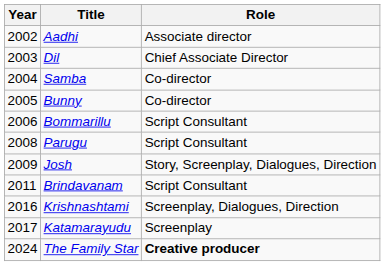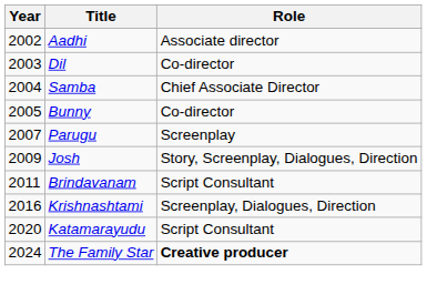 <table class ="wikitable sortable">
 <tr>
 <th scope="col">Year</th>
 <th scope="col">Title</th>
 <th scope="col" class ="unsortable">Role</th>
 </tr>
 <tr>
 <td>2002</td>
 <td><em><a href='#'>Aadhi</a></em></td>
 <td>Associate director</td>
 </tr>
 <tr>
 <td>2003</td>
 <td><em><a href='#'>Dil</a></em></td>
-<td>Chief Associate Director</td>
+<td>Co-director</td>
 </tr>
 <tr>
 <td>2004</td>
 <td><em><a href='#'>Samba</a></em></td>
-<td>Co-director</td>
+<td>Chief Associate Director</td>
 </tr>
 <tr>
 <td>2005</td>
 <td><em><a href='#'>Bunny</a></em></td>
 <td>Co-director</td>
 </tr>
 <tr>
-<td>2006</td>
-<td><em><a href='#'>Bommarillu</a></em></td>
-<td>Script Consultant</td>
-</tr>
-<tr>
-<td>2008</td>
+<td>2007</td>
 <td><em><a href='#'>Parugu</a></em></td>
-<td>Script Consultant</td>
+<td>Screenplay</td>
 </tr>
 <tr>
 <td>2009</td>
 <td><em><a href='#'>Josh</a></em></td>
 <td>Story, Screenplay, Dialogues, Direction</td>
 </tr>
 <tr>
 <td>2011</td>
 <td><em><a href='#'>Brindavanam</a></em></td>
 <td>Script Consultant</td>
 </tr>
 <tr>
 <td>2016</td>
 <td><em><a href='#'>Krishnashtami</a></em></td>
 <td>Screenplay, Dialogues, Direction</td>
 </tr>
 <tr>
-<td>2017</td>
+<td>2020</td>
 <td><em><a href='#'>Katamarayudu</a></em></td>
-<td>Screenplay</td>
+<td>Script Consultant</td>
 </tr>
 <tr>
 <td>2024</td>
 <td data-sort-value="Family Star, The"><em><a href='#'>The Family Star</a></em></td>
 <td><strong>Creative producer</strong></td>
 </tr>
 </table>
